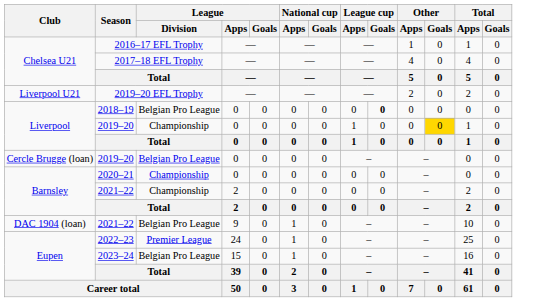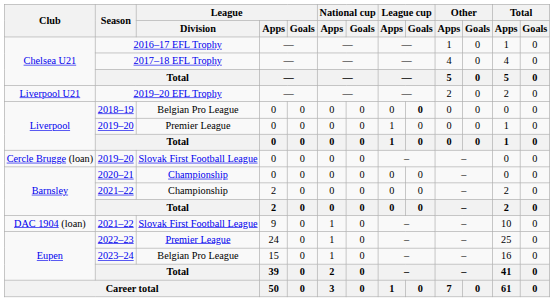 <table class="wikitable" style="text-align:center">
 <tr>
 <th rowspan=2>Club</th>
 <th rowspan=2>Season</th>
 <th colspan=3>League</th>
 <th colspan=2>National cup</th>
 <th colspan=2>League cup</th>
 <th colspan=2>Other</th>
 <th colspan=2>Total</th>
 </tr>
 <tr>
 <th>Division</th>
 <th>Apps</th>
 <th>Goals</th>
 <th>Apps</th>
 <th>Goals</th>
 <th>Apps</th>
 <th>Goals</th>
 <th>Apps</th>
 <th>Goals</th>
 <th>Apps</th>
 <th>Goals</th>
 </tr>
 <tr>
 <td rowspan=3><a href='#'>Chelsea U21</a></td>
 <td colspan="2"><a href='#'>2016–17 EFL Trophy</a></td>
 <td colspan=2>—</td>
 <td colspan=2>—</td>
 <td colspan=2>—</td>
 <td>1</td>
 <td>0</td>
 <td>1</td>
 <td>0</td>
 </tr>
 <tr>
 <td colspan="2"><a href='#'>2017–18 EFL Trophy</a></td>
 <td colspan=2>—</td>
 <td colspan=2>—</td>
 <td colspan=2>—</td>
 <td>4</td>
 <td>0</td>
 <td>4</td>
 <td>0</td>
 </tr>
 <tr>
 <th colspan=2>Total</th>
 <th colspan=2>—</th>
 <th colspan=2>—</th>
 <th colspan=2>—</th>
 <th>5</th>
 <th>0</th>
 <th>5</th>
 <th>0</th>
 </tr>
 <tr>
 <td><a href='#'>Liverpool U21</a></td>
 <td colspan="2"><a href='#'>2019–20 EFL Trophy</a></td>
 <td colspan=2>—</td>
 <td colspan=2>—</td>
 <td colspan=2>—</td>
 <td>2</td>
 <td>0</td>
 <td>2</td>
 <td>0</td>
 </tr>
 <tr>
 <td rowspan="3"><a href='#'>Liverpool</a></td>
 <td><a href='#'>2018–19</a></td>
 <td>Belgian Pro League</td>
 <td>0</td>
 <td>0</td>
 <td>0</td>
 <td>0</td>
 <td>0</td>
 <td><strong>0</strong></td>
 <td>0</td>
 <td>0</td>
 <td>0</td>
 <td>0</td>
 </tr>
 <tr>
 <td><a href='#'>2019–20</a></td>
-<td>Championship</td>
+<td>Premier League</td>
 <td>0</td>
 <td>0</td>
 <td>0</td>
 <td>0</td>
 <td>1</td>
 <td>0</td>
 <td>0</td>
-<td style="background: gold;">0</td>
+<td>0</td>
 <td>1</td>
 <td>0</td>
 </tr>
 <tr>
 <th colspan=2>Total</th>
 <th>0</th>
 <th>0</th>
 <th>0</th>
 <th>0</th>
 <th>1</th>
 <th>0</th>
 <th>0</th>
 <th>0</th>
 <th>1</th>
 <th>0</th>
 </tr>
 <tr>
 <td><a href='#'>Cercle Brugge</a> (loan)</td>
 <td><a href='#'>2019–20</a></td>
-<td><a href='#'>Belgian Pro League</a></td>
+<td><a href='#'>Slovak First Football League</a></td>
 <td>0</td>
 <td>0</td>
 <td>0</td>
 <td>0</td>
 <td colspan="2">–</td>
 <td colspan="2">–</td>
 <td>0</td>
 <td>0</td>
 </tr>
 <tr>
 <td rowspan="3"><a href='#'>Barnsley</a></td>
 <td><a href='#'>2020–21</a></td>
 <td><a href='#'>Championship</a></td>
 <td>0</td>
 <td>0</td>
 <td>0</td>
 <td>0</td>
 <td>0</td>
 <td>0</td>
 <td colspan="2">–</td>
 <td>0</td>
 <td>0</td>
 </tr>
 <tr>
 <td><a href='#'>2021–22</a></td>
 <td>Championship</td>
 <td>2</td>
 <td>0</td>
 <td>0</td>
 <td>0</td>
 <td>0</td>
 <td>0</td>
 <td colspan="2">–</td>
 <td>2</td>
 <td>0</td>
 </tr>
 <tr>
 <th colspan=2>Total</th>
 <th>2</th>
 <th>0</th>
 <th>0</th>
 <th>0</th>
 <th>0</th>
 <th>0</th>
 <th colspan="2">–</th>
 <th>2</th>
 <th>0</th>
 </tr>
 <tr>
 <td><a href='#'>DAC 1904</a> (loan)</td>
 <td><a href='#'>2021–22</a></td>
-<td>Belgian Pro League</td>
+<td><a href='#'>Slovak First Football League</a></td>
 <td>9</td>
 <td>0</td>
 <td>1</td>
 <td>0</td>
 <td colspan="2">–</td>
 <td colspan="2">–</td>
 <td>10</td>
 <td>0</td>
 </tr>
 <tr>
 <td rowspan="3"><a href='#'>Eupen</a></td>
 <td><a href='#'>2022–23</a></td>
 <td><a href='#'>Premier League</a></td>
 <td>24</td>
 <td>0</td>
 <td>1</td>
 <td>0</td>
 <td colspan="2">–</td>
 <td colspan="2">–</td>
 <td>25</td>
 <td>0</td>
 </tr>
 <tr>
 <td><a href='#'>2023–24</a></td>
 <td>Belgian Pro League</td>
 <td>15</td>
 <td>0</td>
 <td>1</td>
 <td>0</td>
 <td colspan="2">–</td>
 <td colspan="2">–</td>
 <td>16</td>
 <td>0</td>
 </tr>
 <tr>
 <th colspan="2">Total</th>
 <th>39</th>
 <th>0</th>
 <th>2</th>
 <th>0</th>
 <th colspan="2">–</th>
 <th colspan="2">–</th>
 <th>41</th>
 <th>0</th>
 </tr>
 <tr>
 <th colspan="3">Career total</th>
 <th>50</th>
 <th>0</th>
 <th>3</th>
 <th>0</th>
 <th>1</th>
 <th>0</th>
 <th>7</th>
 <th>0</th>
 <th>61</th>
 <th>0</th>
 </tr>
 </table>
